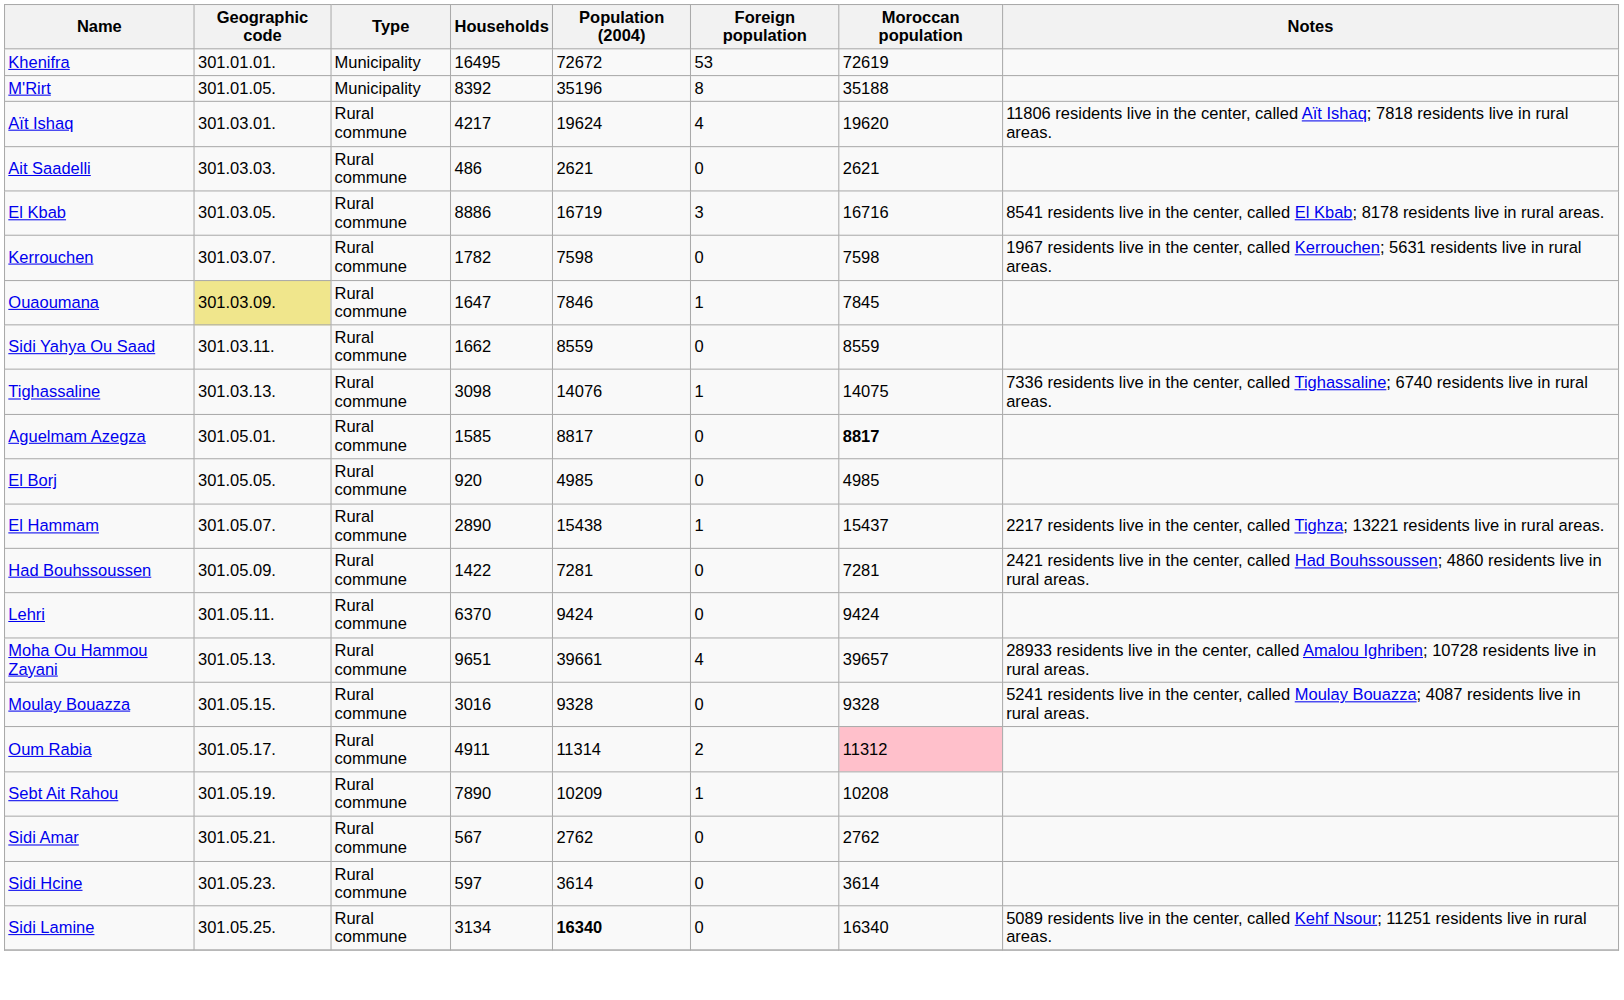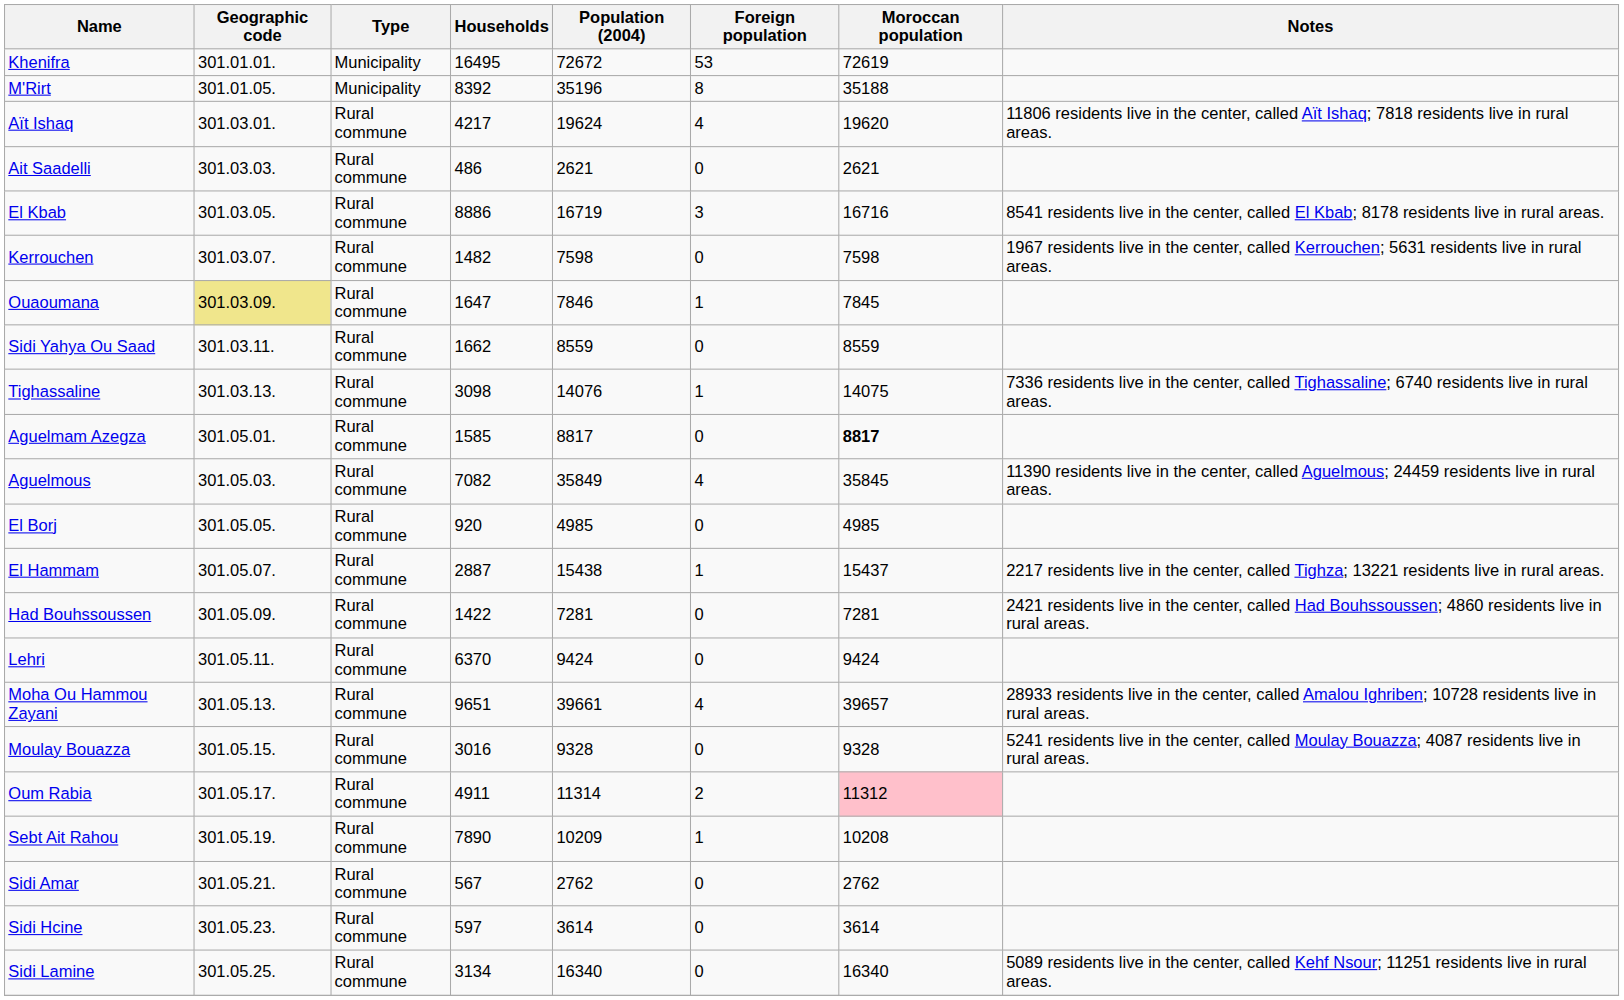 <table class="wikitable sortable">
 <tr>
 <th>Name</th>
 <th>Geographic code</th>
 <th>Type</th>
 <th>Households</th>
 <th>Population (2004)</th>
 <th>Foreign population</th>
 <th>Moroccan population</th>
 <th>Notes</th>
 </tr>
 <tr>
 <td><a href='#'>Khenifra</a></td>
 <td>301.01.01.</td>
 <td>Municipality</td>
 <td>16495</td>
 <td>72672</td>
 <td>53</td>
 <td>72619</td>
 <td></td>
 </tr>
 <tr>
 <td><a href='#'>M'Rirt</a></td>
 <td>301.01.05.</td>
 <td>Municipality</td>
 <td>8392</td>
 <td>35196</td>
 <td>8</td>
 <td>35188</td>
 <td></td>
 </tr>
 <tr>
 <td><a href='#'>Aït Ishaq</a></td>
 <td>301.03.01.</td>
 <td>Rural commune</td>
 <td>4217</td>
 <td>19624</td>
 <td>4</td>
 <td>19620</td>
 <td>11806 residents live in the center, called <a href='#'>Aït Ishaq</a>; 7818 residents live in rural areas.</td>
 </tr>
 <tr>
 <td><a href='#'>Ait Saadelli</a></td>
 <td>301.03.03.</td>
 <td>Rural commune</td>
 <td>486</td>
 <td>2621</td>
 <td>0</td>
 <td>2621</td>
 <td></td>
 </tr>
 <tr>
 <td><a href='#'>El Kbab</a></td>
 <td>301.03.05.</td>
 <td>Rural commune</td>
 <td>8886</td>
 <td>16719</td>
 <td>3</td>
 <td>16716</td>
 <td>8541 residents live in the center, called <a href='#'>El Kbab</a>; 8178 residents live in rural areas.</td>
 </tr>
 <tr>
 <td><a href='#'>Kerrouchen</a></td>
 <td>301.03.07.</td>
 <td>Rural commune</td>
-<td>1782</td>
+<td>1482</td>
 <td>7598</td>
 <td>0</td>
 <td>7598</td>
 <td>1967 residents live in the center, called <a href='#'>Kerrouchen</a>; 5631 residents live in rural areas.</td>
 </tr>
 <tr>
 <td><a href='#'>Ouaoumana</a></td>
 <td style="background: khaki;">301.03.09.</td>
 <td>Rural commune</td>
 <td>1647</td>
 <td>7846</td>
 <td>1</td>
 <td>7845</td>
 <td></td>
 </tr>
 <tr>
 <td><a href='#'>Sidi Yahya Ou Saad</a></td>
 <td>301.03.11.</td>
 <td>Rural commune</td>
 <td>1662</td>
 <td>8559</td>
 <td>0</td>
 <td>8559</td>
 <td></td>
 </tr>
 <tr>
 <td><a href='#'>Tighassaline</a></td>
 <td>301.03.13.</td>
 <td>Rural commune</td>
 <td>3098</td>
 <td>14076</td>
 <td>1</td>
 <td>14075</td>
 <td>7336 residents live in the center, called <a href='#'>Tighassaline</a>; 6740 residents live in rural areas.</td>
 </tr>
 <tr>
 <td><a href='#'>Aguelmam Azegza</a></td>
 <td>301.05.01.</td>
 <td>Rural commune</td>
 <td>1585</td>
 <td>8817</td>
 <td>0</td>
 <td><strong>8817</strong></td>
 <td></td>
 </tr>
 <tr>
+<td><a href='#'>Aguelmous</a></td>
+<td>301.05.03.</td>
+<td>Rural commune</td>
+<td>7082</td>
+<td>35849</td>
+<td>4</td>
+<td>35845</td>
+<td>11390 residents live in the center, called <a href='#'>Aguelmous</a>; 24459 residents live in rural areas.</td>
+</tr>
+<tr>
 <td><a href='#'>El Borj</a></td>
 <td>301.05.05.</td>
 <td>Rural commune</td>
 <td>920</td>
 <td>4985</td>
 <td>0</td>
 <td>4985</td>
 <td></td>
 </tr>
 <tr>
 <td><a href='#'>El Hammam</a></td>
 <td>301.05.07.</td>
 <td>Rural commune</td>
-<td>2890</td>
+<td>2887</td>
 <td>15438</td>
 <td>1</td>
 <td>15437</td>
 <td>2217 residents live in the center, called <a href='#'>Tighza</a>; 13221 residents live in rural areas.</td>
 </tr>
 <tr>
 <td><a href='#'>Had Bouhssoussen</a></td>
 <td>301.05.09.</td>
 <td>Rural commune</td>
 <td>1422</td>
 <td>7281</td>
 <td>0</td>
 <td>7281</td>
 <td>2421 residents live in the center, called <a href='#'>Had Bouhssoussen</a>; 4860 residents live in rural areas.</td>
 </tr>
 <tr>
 <td><a href='#'>Lehri</a></td>
 <td>301.05.11.</td>
 <td>Rural commune</td>
 <td>6370</td>
 <td>9424</td>
 <td>0</td>
 <td>9424</td>
 <td></td>
 </tr>
 <tr>
 <td><a href='#'>Moha Ou Hammou Zayani</a></td>
 <td>301.05.13.</td>
 <td>Rural commune</td>
 <td>9651</td>
 <td>39661</td>
 <td>4</td>
 <td>39657</td>
 <td>28933 residents live in the center, called <a href='#'>Amalou Ighriben</a>; 10728 residents live in rural areas.</td>
 </tr>
 <tr>
 <td><a href='#'>Moulay Bouazza</a></td>
 <td>301.05.15.</td>
 <td>Rural commune</td>
 <td>3016</td>
 <td>9328</td>
 <td>0</td>
 <td>9328</td>
 <td>5241 residents live in the center, called <a href='#'>Moulay Bouazza</a>; 4087 residents live in rural areas.</td>
 </tr>
 <tr>
 <td><a href='#'>Oum Rabia</a></td>
 <td>301.05.17.</td>
 <td>Rural commune</td>
 <td>4911</td>
 <td>11314</td>
 <td>2</td>
 <td style="background: pink;">11312</td>
 <td></td>
 </tr>
 <tr>
 <td><a href='#'>Sebt Ait Rahou</a></td>
 <td>301.05.19.</td>
 <td>Rural commune</td>
 <td>7890</td>
 <td>10209</td>
 <td>1</td>
 <td>10208</td>
 <td></td>
 </tr>
 <tr>
 <td><a href='#'>Sidi Amar</a></td>
 <td>301.05.21.</td>
 <td>Rural commune</td>
 <td>567</td>
 <td>2762</td>
 <td>0</td>
 <td>2762</td>
 <td></td>
 </tr>
 <tr>
 <td><a href='#'>Sidi Hcine</a></td>
 <td>301.05.23.</td>
 <td>Rural commune</td>
 <td>597</td>
 <td>3614</td>
 <td>0</td>
 <td>3614</td>
 <td></td>
 </tr>
 <tr>
 <td><a href='#'>Sidi Lamine</a></td>
 <td>301.05.25.</td>
 <td>Rural commune</td>
 <td>3134</td>
-<td><strong>16340</strong></td>
+<td>16340</td>
 <td>0</td>
 <td>16340</td>
 <td>5089 residents live in the center, called <a href='#'>Kehf Nsour</a>; 11251 residents live in rural areas.</td>
 </tr>
 <tr>
 </tr>
 </table>
